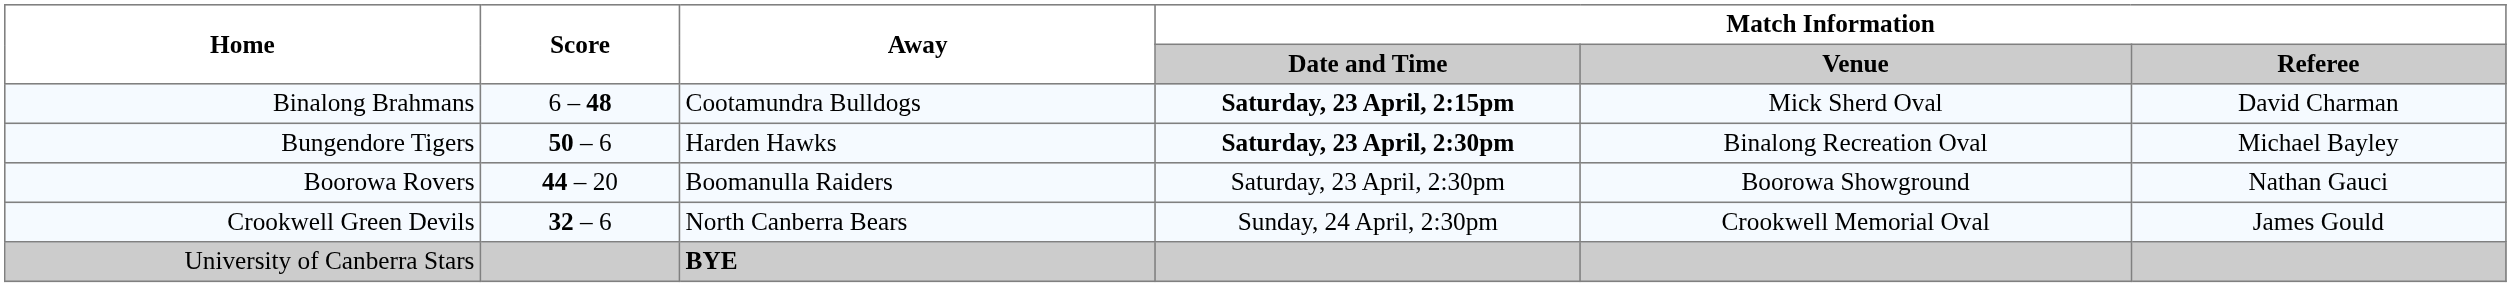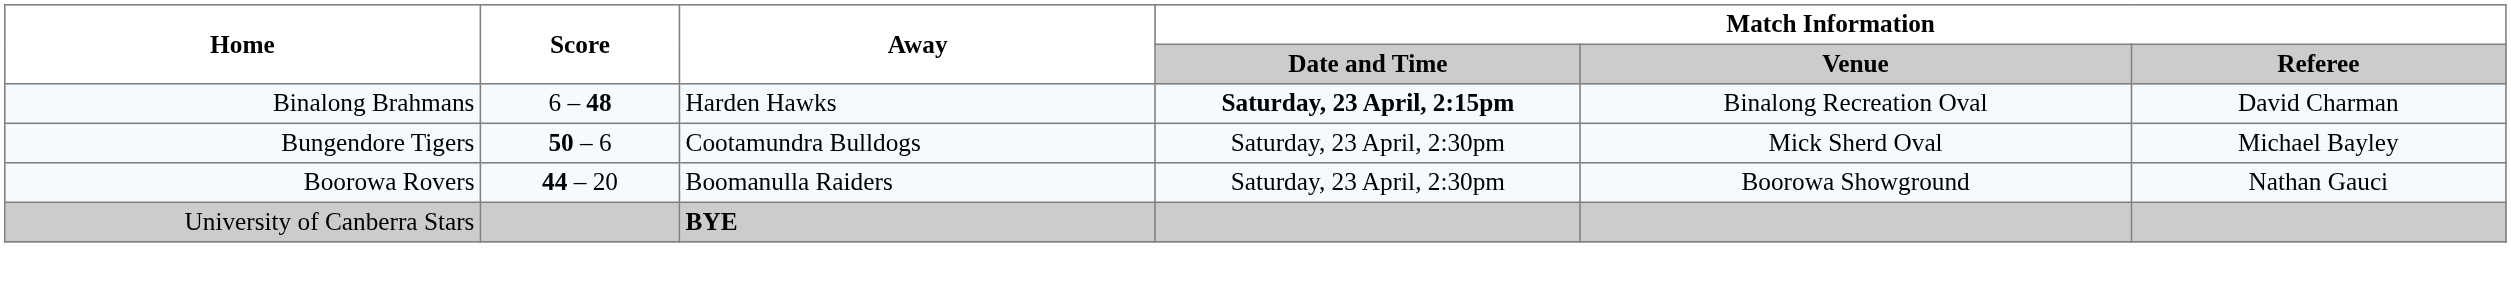 <table border="1" cellpadding="3" cellspacing="0" width="100%" style="border-collapse:collapse;  text-align:center;">
 <tr>
 <th rowspan="2" width="19%">Home</th>
 <th rowspan="2" width="8%">Score</th>
 <th rowspan="2" width="19%">Away</th>
 <th colspan="3">Match Information</th>
 </tr>
 <tr style="background:#CCCCCC">
 <th width="17%">Date and Time</th>
 <th width="22%">Venue</th>
 <th width="50%">Referee</th>
 </tr>
 <tr style="text-align:center; background:#f5faff;">
 <td align="right">Binalong Brahmans </td>
 <td>6 – <strong>48</strong></td>
-<td align="left"> Cootamundra Bulldogs</td>
+<td align="left"> Harden Hawks</td>
 <td><strong>Saturday, 23 April, 2:15pm</strong></td>
-<td>Mick Sherd Oval</td>
+<td>Binalong Recreation Oval</td>
 <td>David Charman</td>
 </tr>
 <tr style="text-align:center; background:#f5faff;">
 <td align="right">Bungendore Tigers </td>
 <td><strong>50</strong> – 6</td>
-<td align="left"> Harden Hawks</td>
-<td><strong>Saturday, 23 April, 2:30pm</strong></td>
-<td>Binalong Recreation Oval</td>
+<td align="left"> Cootamundra Bulldogs</td>
+<td>Saturday, 23 April, 2:30pm</td>
+<td>Mick Sherd Oval</td>
 <td>Michael Bayley</td>
 </tr>
 <tr style="text-align:center; background:#f5faff;">
 <td align="right">Boorowa Rovers </td>
 <td><strong>44</strong> – 20</td>
 <td align="left"> Boomanulla Raiders</td>
 <td>Saturday, 23 April, 2:30pm</td>
 <td>Boorowa Showground</td>
 <td>Nathan Gauci</td>
 </tr>
-<tr style="text-align:center; background:#f5faff;">
-<td align="right">Crookwell Green Devils </td>
-<td><strong>32</strong> – 6</td>
-<td align="left"> North Canberra Bears</td>
-<td>Sunday, 24 April, 2:30pm</td>
-<td>Crookwell Memorial Oval</td>
-<td>James Gould</td>
-</tr>
 <tr style="text-align:center; background:#CCCCCC;">
 <td align="right">University of Canberra Stars </td>
 <td></td>
 <td align="left"><strong>BYE</strong></td>
 <td></td>
 <td></td>
 <td></td>
 </tr>
 </table>
